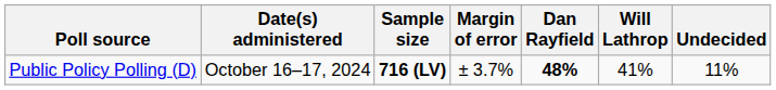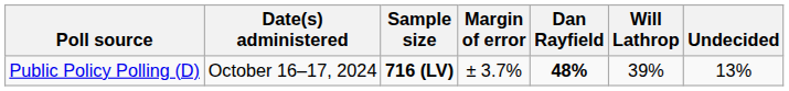 <table class="wikitable sortable mw-datatable" style="font-size:90%;text-align:center;line-height:17px">
 <tr valign=bottom>
 <th>Poll source</th>
 <th>Date(s)<br>administered</th>
 <th>Sample<br>size</th>
 <th>Margin<br>of error</th>
 <th class="unsortable">Dan<br>Rayfield<br></th>
 <th class="unsortable">Will<br>Lathrop<br></th>
 <th class="unsortable">Undecided</th>
 </tr>
 <tr>
 <td style="text-align:left;"><a href='#'>Public Policy Polling (D)</a></td>
 <td data-sort-value="2024-10-17">October 16–17, 2024</td>
 <td><strong>716 (LV)</strong></td>
 <td>± 3.7%</td>
 <td><strong>48%</strong></td>
-<td>41%</td>
-<td>11%</td>
+<td>39%</td>
+<td>13%</td>
 </tr>
 </table>
